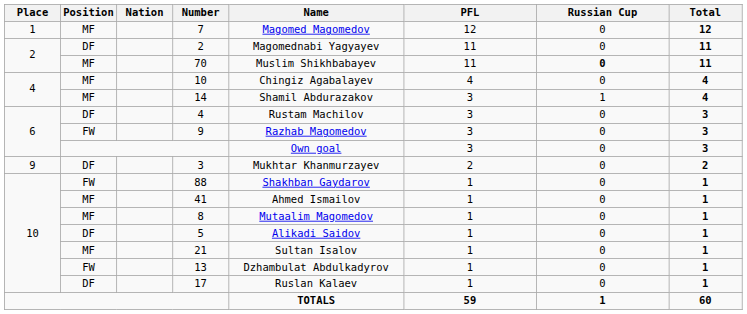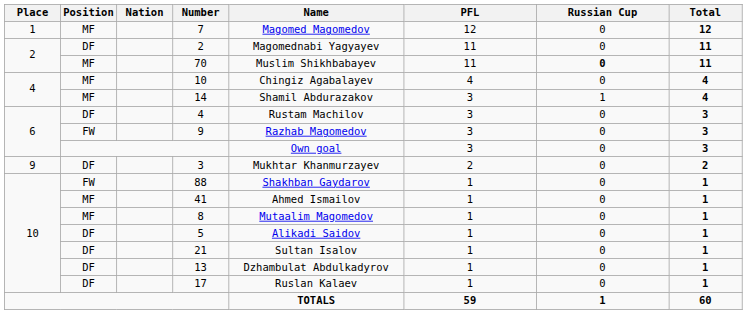 <table class="wikitable" style="font-size: 95%; text-align: center;">
 <tr>
 <th width=60>Place</th>
 <th width=60>Position</th>
 <th width=60>Nation</th>
 <th width=60>Number</th>
 <th width=200>Name</th>
 <th width=150>PFL</th>
 <th width=150>Russian Cup</th>
 <th width=80><strong>Total</strong></th>
 </tr>
 <tr>
 <td>1</td>
 <td>MF</td>
 <td></td>
 <td>7</td>
 <td><a href='#'>Magomed Magomedov</a></td>
 <td>12</td>
 <td>0</td>
 <td><strong>12</strong></td>
 </tr>
 <tr>
 <td rowspan="2">2</td>
 <td>DF</td>
 <td></td>
 <td>2</td>
 <td>Magomednabi Yagyayev</td>
 <td>11</td>
 <td>0</td>
 <td><strong>11</strong></td>
 </tr>
 <tr>
 <td>MF</td>
 <td></td>
 <td>70</td>
 <td>Muslim Shikhbabayev</td>
 <td>11</td>
 <td><strong>0</strong></td>
 <td><strong>11</strong></td>
 </tr>
 <tr>
 <td rowspan="2">4</td>
 <td>MF</td>
 <td></td>
 <td>10</td>
 <td>Chingiz Agabalayev</td>
 <td>4</td>
 <td>0</td>
 <td><strong>4</strong></td>
 </tr>
 <tr>
 <td>MF</td>
 <td></td>
 <td>14</td>
 <td>Shamil Abdurazakov</td>
 <td>3</td>
 <td>1</td>
 <td><strong>4</strong></td>
 </tr>
 <tr>
 <td rowspan="3">6</td>
 <td>DF</td>
 <td></td>
 <td>4</td>
 <td>Rustam Machilov</td>
 <td>3</td>
 <td>0</td>
 <td><strong>3</strong></td>
 </tr>
 <tr>
 <td>FW</td>
 <td></td>
 <td>9</td>
 <td><a href='#'>Razhab Magomedov</a></td>
 <td>3</td>
 <td>0</td>
 <td><strong>3</strong></td>
 </tr>
 <tr>
 <td colspan="3"></td>
 <td><a href='#'>Own goal</a></td>
 <td>3</td>
 <td>0</td>
 <td><strong>3</strong></td>
 </tr>
 <tr>
 <td>9</td>
 <td>DF</td>
 <td></td>
 <td>3</td>
 <td>Mukhtar Khanmurzayev</td>
 <td>2</td>
 <td>0</td>
 <td><strong>2</strong></td>
 </tr>
 <tr>
 <td rowspan="7">10</td>
 <td>FW</td>
 <td></td>
 <td>88</td>
 <td><a href='#'>Shakhban Gaydarov</a></td>
 <td>1</td>
 <td>0</td>
 <td><strong>1</strong></td>
 </tr>
 <tr>
 <td>MF</td>
 <td></td>
 <td>41</td>
 <td>Ahmed Ismailov</td>
 <td>1</td>
 <td>0</td>
 <td><strong>1</strong></td>
 </tr>
 <tr>
 <td>MF</td>
 <td></td>
 <td>8</td>
 <td><a href='#'>Mutaalim Magomedov</a></td>
 <td>1</td>
 <td>0</td>
 <td><strong>1</strong></td>
 </tr>
 <tr>
 <td>DF</td>
 <td></td>
 <td>5</td>
 <td><a href='#'>Alikadi Saidov</a></td>
 <td>1</td>
 <td>0</td>
 <td><strong>1</strong></td>
 </tr>
 <tr>
-<td>MF</td>
+<td>DF</td>
 <td></td>
 <td>21</td>
 <td>Sultan Isalov</td>
 <td>1</td>
 <td>0</td>
 <td><strong>1</strong></td>
 </tr>
 <tr>
-<td>FW</td>
+<td>DF</td>
 <td></td>
 <td>13</td>
 <td>Dzhambulat Abdulkadyrov</td>
 <td>1</td>
 <td>0</td>
 <td><strong>1</strong></td>
 </tr>
 <tr>
 <td>DF</td>
 <td></td>
 <td>17</td>
 <td>Ruslan Kalaev</td>
 <td>1</td>
 <td>0</td>
 <td><strong>1</strong></td>
 </tr>
 <tr>
 <td colspan="4"></td>
 <td><strong>TOTALS</strong></td>
 <td><strong>59</strong></td>
 <td><strong>1</strong></td>
 <td><strong>60</strong></td>
 </tr>
 </table>
